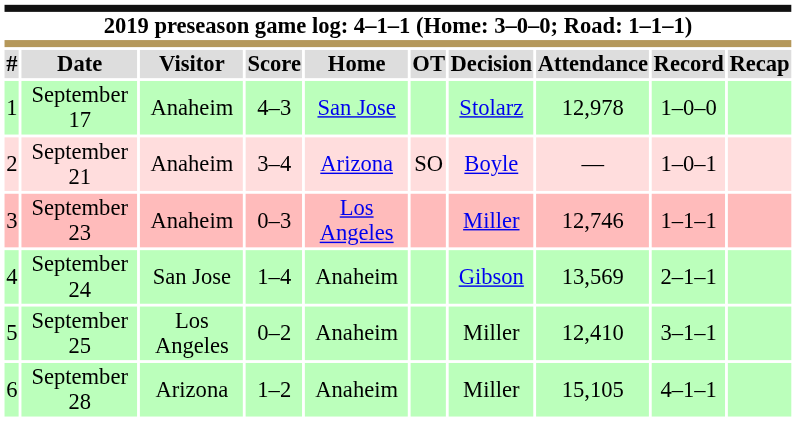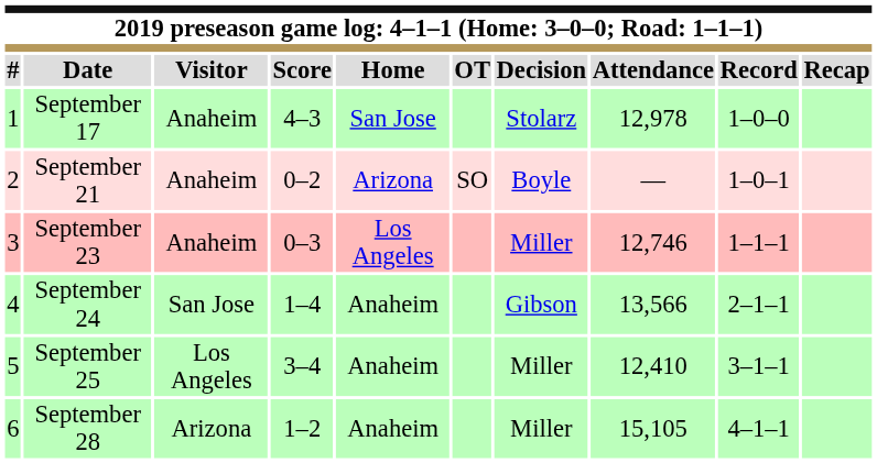 <table class="toccolours collapsible collapsed" style="width:90%; clear:both; margin:1.5em auto; text-align:center;">
 <tr>
 <th colspan="10" style="background:#FFFFFF; border-top:#111111 5px solid; border-bottom:#B5985A 5px solid;">2019 preseason game log: 4–1–1 (Home: 3–0–0; Road: 1–1–1)</th>
 </tr>
 <tr style="background:#ddd;">
 <th>#</th>
 <th>Date</th>
 <th>Visitor</th>
 <th>Score</th>
 <th>Home</th>
 <th>OT</th>
 <th>Decision</th>
 <th>Attendance</th>
 <th>Record</th>
 <th>Recap</th>
 </tr>
 <tr style="background:#bfb;">
 <td>1</td>
 <td>September 17</td>
 <td>Anaheim</td>
 <td>4–3</td>
 <td><a href='#'>San Jose</a></td>
 <td></td>
 <td><a href='#'>Stolarz</a></td>
 <td>12,978</td>
 <td>1–0–0</td>
 <td></td>
 </tr>
 <tr style="background:#fdd;">
 <td>2</td>
 <td>September 21</td>
 <td>Anaheim</td>
-<td>3–4</td>
+<td>0–2</td>
 <td><a href='#'>Arizona</a></td>
 <td>SO</td>
 <td><a href='#'>Boyle</a></td>
 <td>—</td>
 <td>1–0–1</td>
 <td></td>
 </tr>
 <tr style="background:#fbb;">
 <td>3</td>
 <td>September 23</td>
 <td>Anaheim</td>
 <td>0–3</td>
 <td><a href='#'>Los Angeles</a></td>
 <td></td>
 <td><a href='#'>Miller</a></td>
 <td>12,746</td>
 <td>1–1–1</td>
 <td></td>
 </tr>
 <tr style="background:#bfb;">
 <td>4</td>
 <td>September 24</td>
 <td>San Jose</td>
 <td>1–4</td>
 <td>Anaheim</td>
 <td></td>
 <td><a href='#'>Gibson</a></td>
-<td>13,569</td>
+<td>13,566</td>
 <td>2–1–1</td>
 <td></td>
 </tr>
 <tr style="background:#bfb;">
 <td>5</td>
 <td>September 25</td>
 <td>Los Angeles</td>
-<td>0–2</td>
+<td>3–4</td>
 <td>Anaheim</td>
 <td></td>
 <td>Miller</td>
 <td>12,410</td>
 <td>3–1–1</td>
 <td></td>
 </tr>
 <tr style="background:#bfb;">
 <td>6</td>
 <td>September 28</td>
 <td>Arizona</td>
 <td>1–2</td>
 <td>Anaheim</td>
 <td></td>
 <td>Miller</td>
 <td>15,105</td>
 <td>4–1–1</td>
 <td></td>
 </tr>
 </table>
